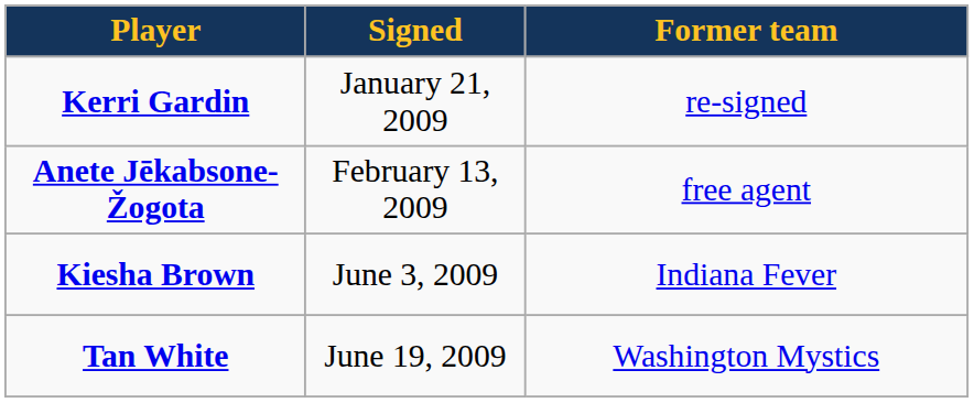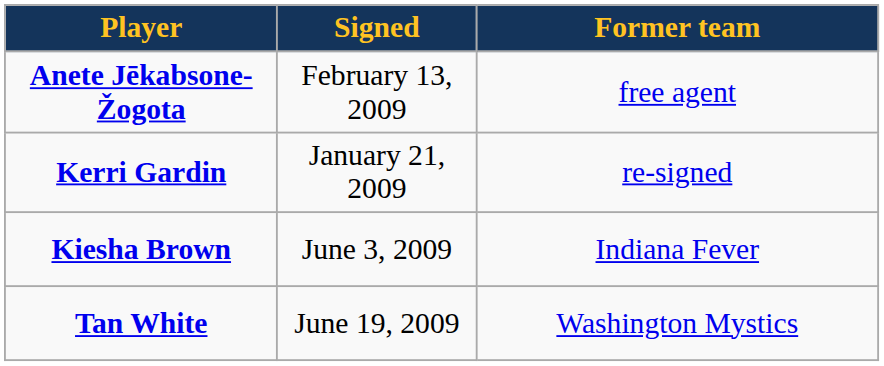 <table class="wikitable" style="text-align: center">
 <tr align="center" bgcolor="#dddddd">
 <td style="background:#14345B;color:#ffc322; width:140px"><strong>Player</strong></td>
 <td style="background:#14345B;color:#ffc322; width:100px"><strong>Signed</strong></td>
 <td style="background:#14345B;color:#ffc322; width:210px"><strong>Former team</strong></td>
 </tr>
 <tr style="height:40px">
+<td><strong><a href='#'>Anete Jēkabsone-Žogota</a></strong></td>
+<td>February 13, 2009</td>
+<td><a href='#'>free agent</a></td>
+</tr>
+<tr style="height:40px">
 <td><strong><a href='#'>Kerri Gardin</a></strong></td>
 <td>January 21, 2009</td>
 <td><a href='#'>re-signed</a></td>
-</tr>
-<tr style="height:40px">
-<td><strong><a href='#'>Anete Jēkabsone-Žogota</a></strong></td>
-<td>February 13, 2009</td>
-<td><a href='#'>free agent</a></td>
 </tr>
 <tr style="height:40px">
 <td><strong><a href='#'>Kiesha Brown</a></strong></td>
 <td>June 3, 2009</td>
 <td><a href='#'>Indiana Fever</a></td>
 </tr>
 <tr style="height:40px">
 <td><strong><a href='#'>Tan White</a></strong></td>
 <td>June 19, 2009</td>
 <td><a href='#'>Washington Mystics</a></td>
 </tr>
 </table>
